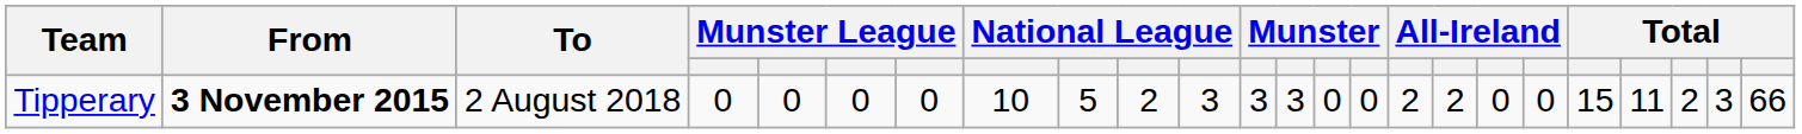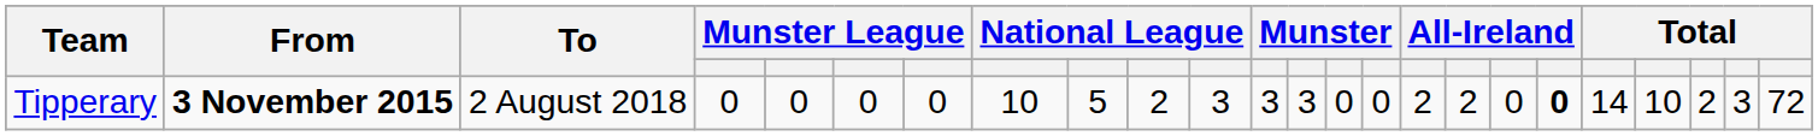 <table class="wikitable" style="text-align:center">
 <tr>
 <th rowspan="2">Team</th>
 <th rowspan="2">From</th>
 <th rowspan="2">To</th>
 <th colspan="4"><a href='#'>Munster League</a></th>
 <th colspan="4"><a href='#'>National League</a></th>
 <th colspan="4"><a href='#'>Munster</a></th>
 <th colspan="4"><a href='#'>All-Ireland</a></th>
 <th colspan="5">Total</th>
 </tr>
 <tr>
 <th></th>
 <th></th>
 <th></th>
 <th></th>
 <th></th>
 <th></th>
 <th></th>
 <th></th>
 <th></th>
 <th></th>
 <th></th>
 <th></th>
 <th></th>
 <th></th>
 <th></th>
 <th></th>
 <th></th>
 <th></th>
 <th></th>
 <th></th>
 <th></th>
 </tr>
 <tr>
 <td rowspan="1"><a href='#'>Tipperary</a></td>
 <td><strong>3 November 2015</strong></td>
 <td>2 August 2018</td>
 <td>0</td>
 <td>0</td>
 <td>0</td>
 <td>0</td>
 <td>10</td>
 <td>5</td>
 <td>2</td>
 <td>3</td>
 <td>3</td>
 <td>3</td>
 <td>0</td>
 <td>0</td>
 <td>2</td>
 <td>2</td>
 <td>0</td>
-<td>0</td>
-<td>15</td>
-<td>11</td>
+<td><strong>0</strong></td>
+<td>14</td>
+<td>10</td>
 <td>2</td>
 <td>3</td>
-<td>66</td>
+<td>72</td>
 </tr>
 </table>
